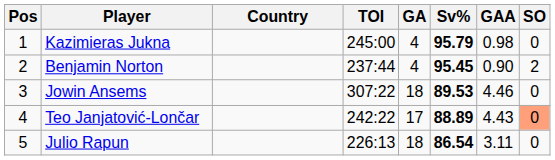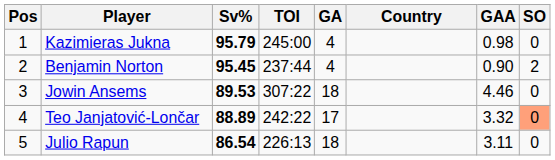 <table class="wikitable sortable" style="text-align: center;">
 <tr>
 <th width=30>Pos</th>
 <th width=165>Player</th>
-<th width=125>Country</th>
+<th width=20>Sv%</th>
 <th width=20>TOI</th>
 <th width=20>GA</th>
-<th width=20>Sv%</th>
+<th width=125>Country</th>
 <th width=20>GAA</th>
 <th width=20>SO</th>
 </tr>
 <tr>
 <td>1</td>
 <td align=left><a href='#'>Kazimieras Jukna</a></td>
-<td align=left></td>
+<td><strong>95.79</strong></td>
 <td>245:00</td>
 <td>4</td>
-<td><strong>95.79</strong></td>
+<td align=left></td>
 <td>0.98</td>
 <td>0</td>
 </tr>
 <tr>
 <td>2</td>
 <td align=left><a href='#'>Benjamin Norton</a></td>
-<td align=left></td>
+<td><strong>95.45</strong></td>
 <td>237:44</td>
 <td>4</td>
-<td><strong>95.45</strong></td>
+<td align=left></td>
 <td>0.90</td>
 <td>2</td>
 </tr>
 <tr>
 <td>3</td>
 <td align=left><a href='#'>Jowin Ansems</a></td>
-<td align=left></td>
+<td><strong>89.53</strong></td>
 <td>307:22</td>
 <td>18</td>
-<td><strong>89.53</strong></td>
+<td align=left></td>
 <td>4.46</td>
 <td>0</td>
 </tr>
 <tr>
 <td>4</td>
 <td align=left><a href='#'>Teo Janjatović-Lončar</a></td>
-<td align=left></td>
+<td><strong>88.89</strong></td>
 <td>242:22</td>
 <td>17</td>
-<td><strong>88.89</strong></td>
-<td>4.43</td>
+<td align=left></td>
+<td>3.32</td>
 <td style="background: lightsalmon;">0</td>
 </tr>
 <tr>
 <td>5</td>
 <td align=left><a href='#'>Julio Rapun</a></td>
-<td align=left></td>
+<td><strong>86.54</strong></td>
 <td>226:13</td>
 <td>18</td>
-<td><strong>86.54</strong></td>
+<td align=left></td>
 <td>3.11</td>
 <td>0</td>
 </tr>
 </table>
